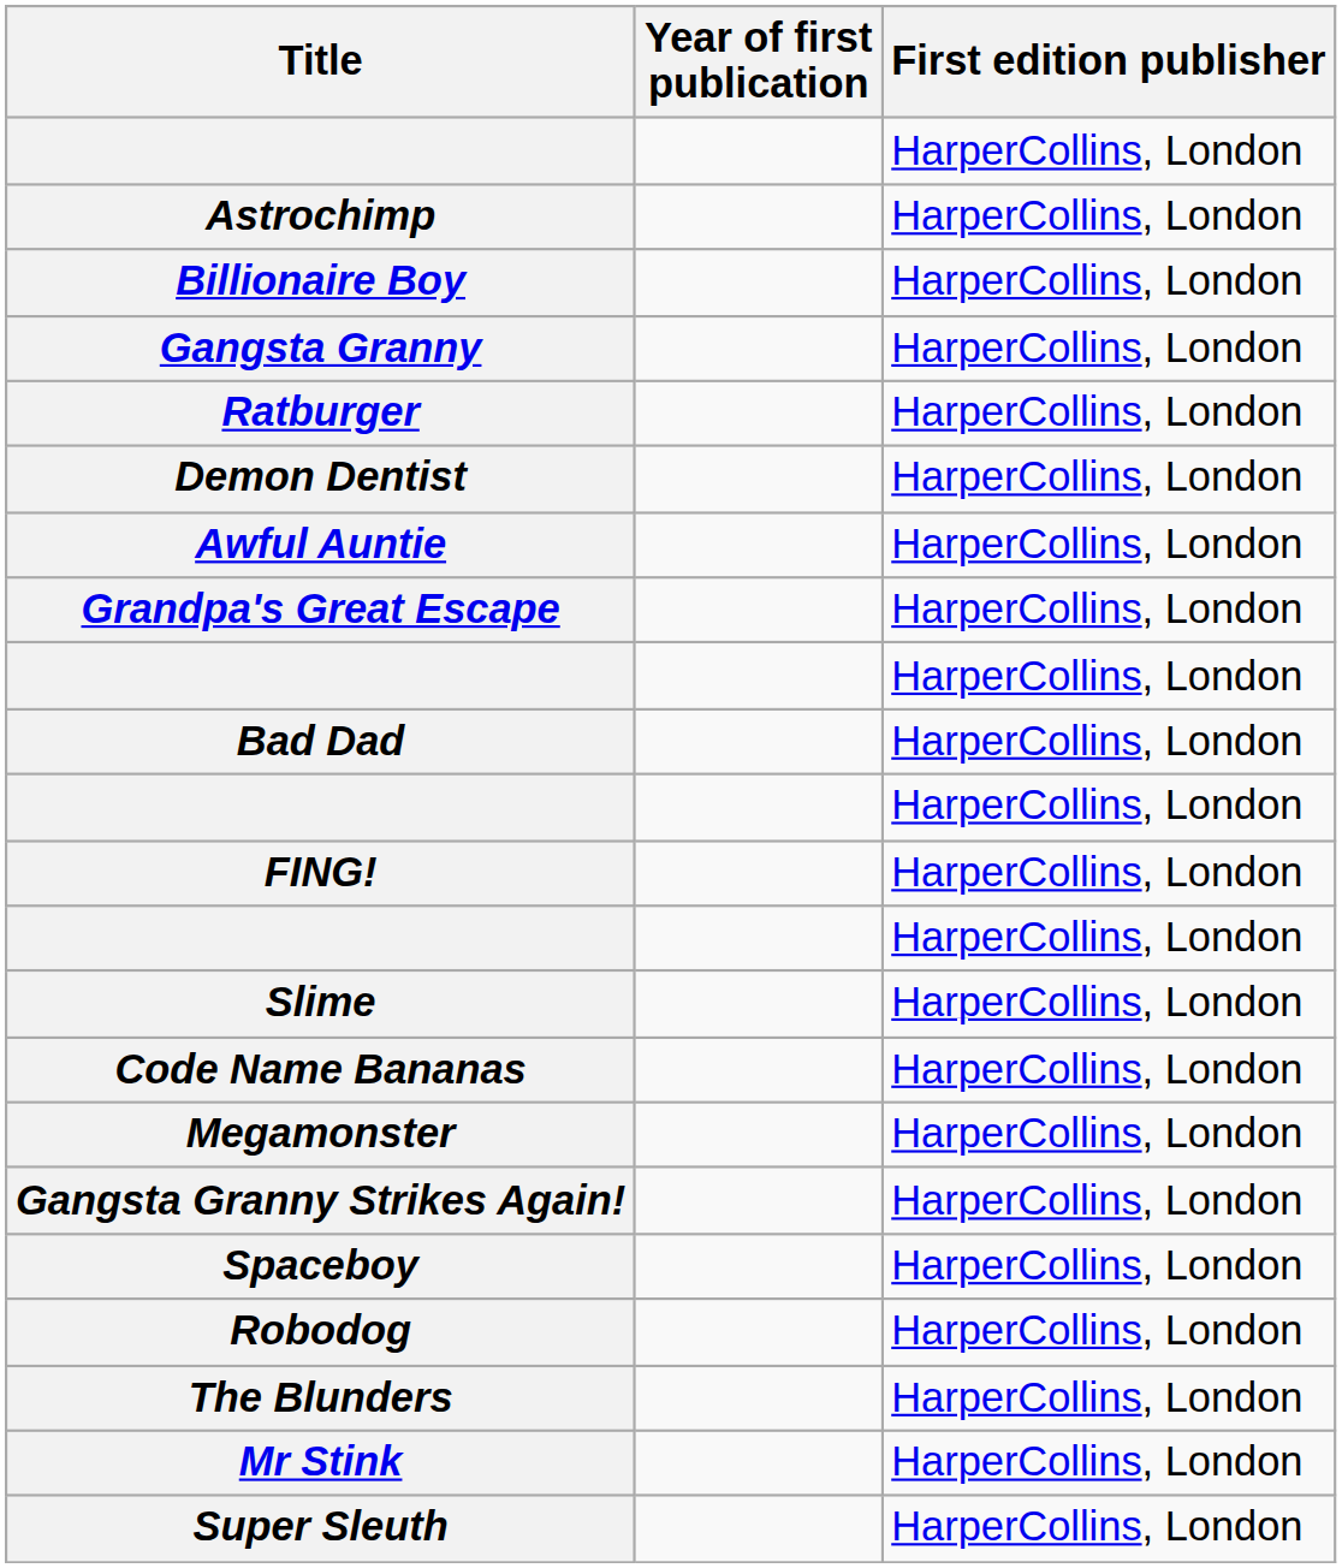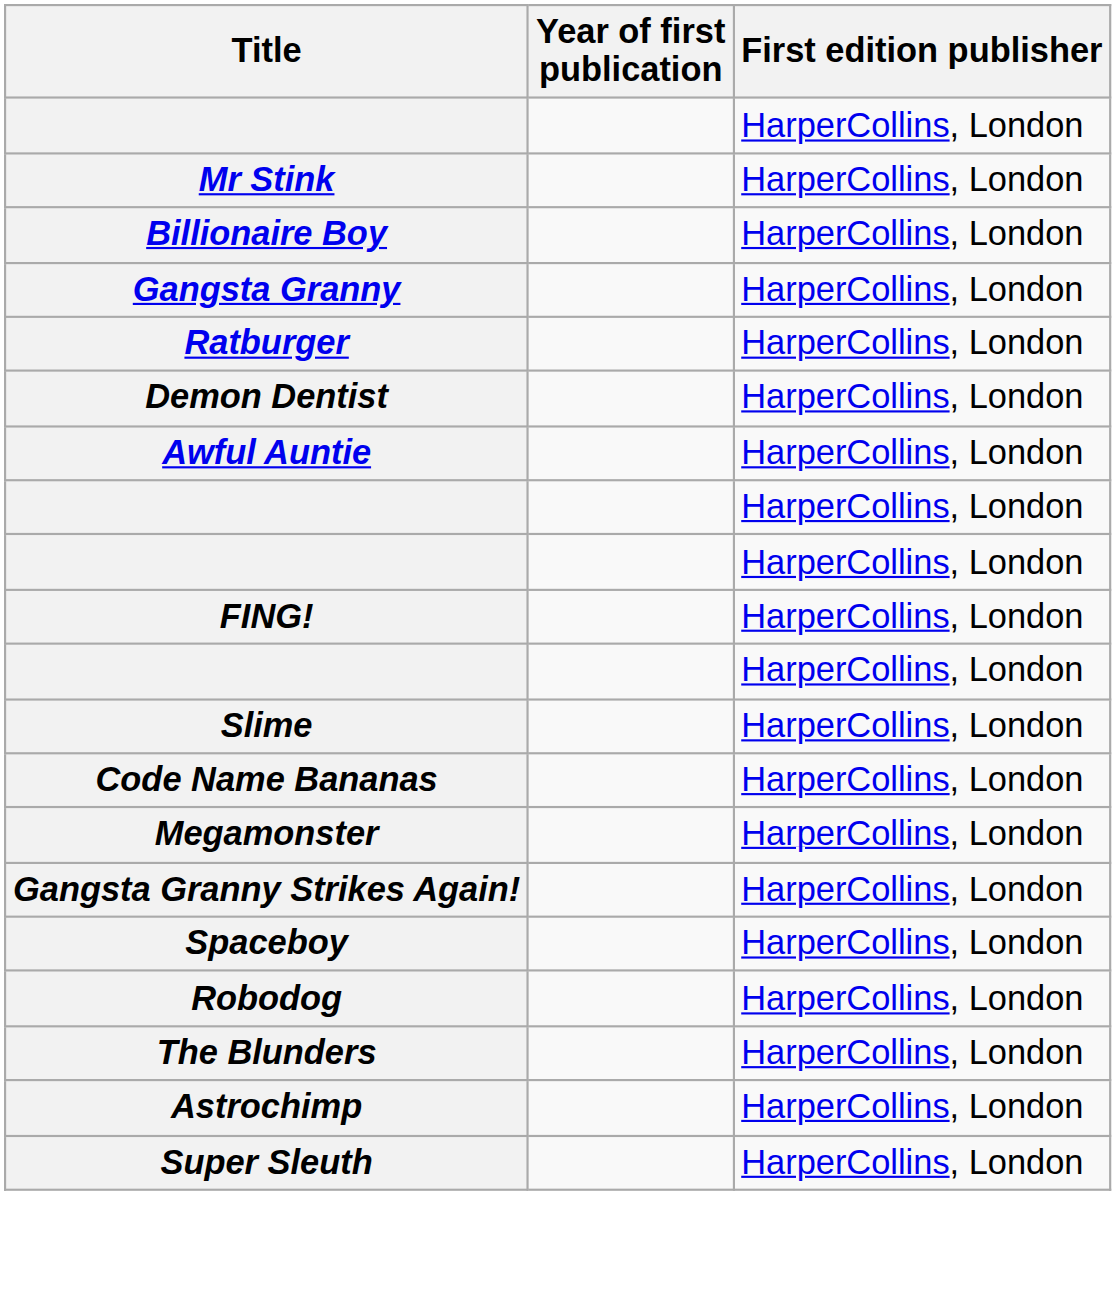 <table class="wikitable plainrowheaders sortable" style="margin-right: 0;">
 <tr>
 <th scope="col">Title</th>
 <th scope="col">Year of first<br>publication</th>
 <th scope="col">First edition publisher</th>
 </tr>
 <tr>
 <th scope="row"></th>
 <td></td>
 <td><a href='#'>HarperCollins</a>, London</td>
 </tr>
 <tr>
-<th scope="row"><em>Astrochimp</em></th>
+<th scope="row"><em><a href='#'>Mr Stink</a></em></th>
 <td></td>
 <td><a href='#'>HarperCollins</a>, London</td>
 </tr>
 <tr>
 <th scope="row"><em><a href='#'>Billionaire Boy</a></em></th>
 <td></td>
 <td><a href='#'>HarperCollins</a>, London</td>
 </tr>
 <tr>
 <th scope="row"><em><a href='#'>Gangsta Granny</a></em></th>
 <td></td>
 <td><a href='#'>HarperCollins</a>, London</td>
 </tr>
 <tr>
 <th scope="row"><em><a href='#'>Ratburger</a></em></th>
 <td></td>
 <td><a href='#'>HarperCollins</a>, London</td>
 </tr>
 <tr>
 <th scope="row"><em>Demon Dentist</em></th>
 <td></td>
 <td><a href='#'>HarperCollins</a>, London</td>
 </tr>
 <tr>
 <th scope="row"><em><a href='#'>Awful Auntie</a></em></th>
 <td></td>
 <td><a href='#'>HarperCollins</a>, London</td>
 </tr>
 <tr>
-<th scope="row"><em><a href='#'>Grandpa's Great Escape</a></em></th>
-<td></td>
-<td><a href='#'>HarperCollins</a>, London</td>
-</tr>
-<tr>
 <th scope="row"></th>
-<td></td>
-<td><a href='#'>HarperCollins</a>, London</td>
-</tr>
-<tr>
-<th scope="row"><em>Bad Dad</em></th>
 <td></td>
 <td><a href='#'>HarperCollins</a>, London</td>
 </tr>
 <tr>
 <th scope="row"></th>
 <td></td>
 <td><a href='#'>HarperCollins</a>, London</td>
 </tr>
 <tr>
 <th scope="row"><em>FING!</em></th>
 <td></td>
 <td><a href='#'>HarperCollins</a>, London</td>
 </tr>
 <tr>
 <th scope="row"></th>
 <td></td>
 <td><a href='#'>HarperCollins</a>, London</td>
 </tr>
 <tr>
 <th scope="row"><em>Slime</em></th>
 <td></td>
 <td><a href='#'>HarperCollins</a>, London</td>
 </tr>
 <tr>
 <th scope="row"><em>Code Name Bananas</em></th>
 <td></td>
 <td><a href='#'>HarperCollins</a>, London</td>
 </tr>
 <tr>
 <th scope="row"><em>Megamonster</em></th>
 <td></td>
 <td><a href='#'>HarperCollins</a>, London</td>
 </tr>
 <tr>
 <th scope="row"><em>Gangsta Granny Strikes Again!</em></th>
 <td></td>
 <td><a href='#'>HarperCollins</a>, London</td>
 </tr>
 <tr>
 <th scope="row"><em>Spaceboy</em></th>
 <td></td>
 <td><a href='#'>HarperCollins</a>, London</td>
 </tr>
 <tr>
 <th scope="row"><em>Robodog</em></th>
 <td></td>
 <td><a href='#'>HarperCollins</a>, London</td>
 </tr>
 <tr>
 <th scope="row"><em>The Blunders</em></th>
 <td></td>
 <td><a href='#'>HarperCollins</a>, London</td>
 </tr>
 <tr>
-<th scope="row"><em><a href='#'>Mr Stink</a></em></th>
+<th scope="row"><em>Astrochimp</em></th>
 <td></td>
 <td><a href='#'>HarperCollins</a>, London</td>
 </tr>
 <tr>
 <th scope="row"><em>Super Sleuth</em></th>
 <td></td>
 <td><a href='#'>HarperCollins</a>, London</td>
 </tr>
 </table>
